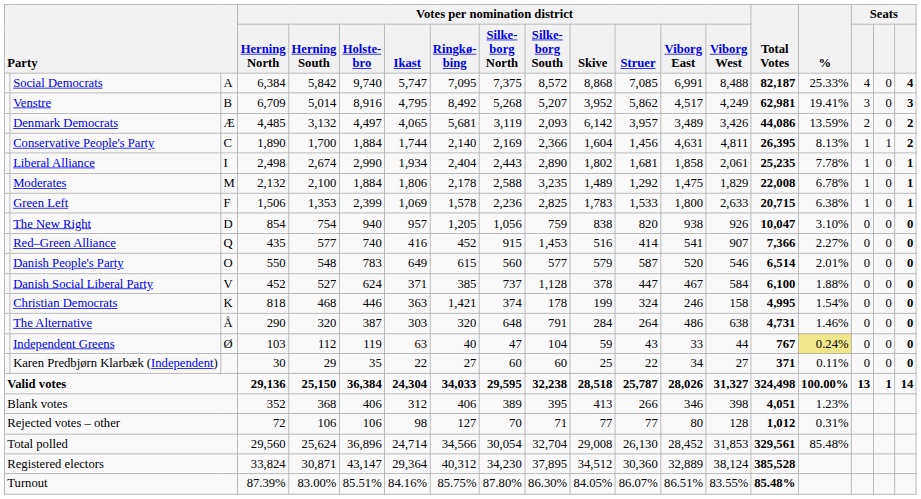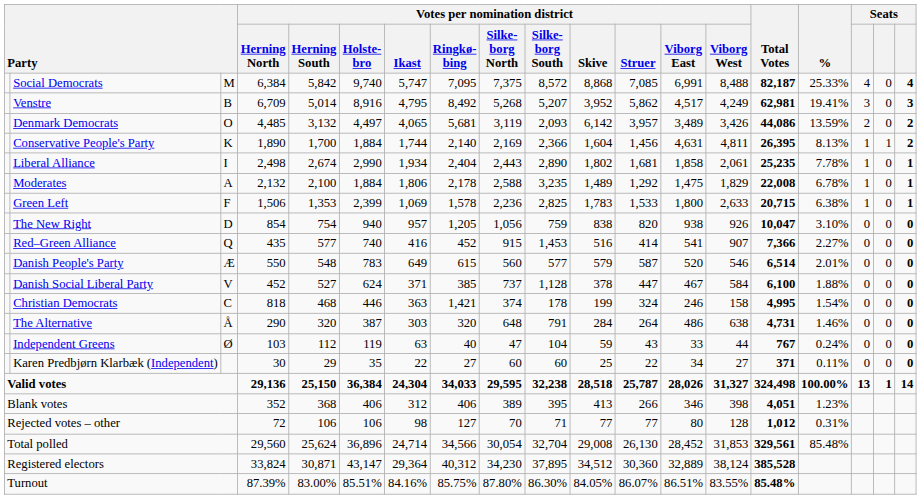 <table class="wikitable" border="1" style="text-align:right;">
 <tr>
 <th style="text-align:left;" valign=bottom rowspan=2 colspan=3>Party</th>
 <th colspan=11>Votes per nomination district</th>
 <th align=center valign=bottom rowspan=2 width="50">Total Votes</th>
 <th align=center valign=bottom rowspan=2 width="50">%</th>
 <th colspan=3>Seats</th>
 </tr>
 <tr>
 <th align=center valign=bottom width="50"><a href='#'>Herning</a> North</th>
 <th align=center valign=bottom width="50"><a href='#'>Herning</a> South</th>
 <th align=center valign=bottom width="50"><a href='#'>Holste- bro</a></th>
 <th align=center valign=bottom width="50"><a href='#'>Ikast</a></th>
 <th align=center valign=bottom width="50"><a href='#'>Ringkø- bing</a></th>
 <th align=center valign=bottom width="50"><a href='#'>Silke- borg</a> North</th>
 <th align=center valign=bottom width="50"><a href='#'>Silke- borg</a> South</th>
 <th align=center valign=bottom width="50">Skive</th>
 <th align=center valign=bottom width="50"><a href='#'>Struer</a></th>
 <th align=center valign=bottom width="50"><a href='#'>Viborg</a> East</th>
 <th align=center valign=bottom width="50"><a href='#'>Viborg</a> West</th>
 <th align=center valign=bottom width="20"><small></small></th>
 <th align=center valign=bottom width="20"><small><a href='#'></a></small></th>
 <th align=center valign=bottom width="20"><small></small></th>
 </tr>
 <tr>
 <td></td>
 <td align=left><a href='#'>Social Democrats</a></td>
-<td align=left>A</td>
+<td align=left>M</td>
 <td>6,384</td>
 <td>5,842</td>
 <td>9,740</td>
 <td>5,747</td>
 <td>7,095</td>
 <td>7,375</td>
 <td>8,572</td>
 <td>8,868</td>
 <td>7,085</td>
 <td>6,991</td>
 <td>8,488</td>
 <td><strong>82,187</strong></td>
 <td>25.33%</td>
 <td>4</td>
 <td>0</td>
 <td><strong>4</strong></td>
 </tr>
 <tr>
 <td></td>
 <td align=left><a href='#'>Venstre</a></td>
 <td align=left>B</td>
 <td>6,709</td>
 <td>5,014</td>
 <td>8,916</td>
 <td>4,795</td>
 <td>8,492</td>
 <td>5,268</td>
 <td>5,207</td>
 <td>3,952</td>
 <td>5,862</td>
 <td>4,517</td>
 <td>4,249</td>
 <td><strong>62,981</strong></td>
 <td>19.41%</td>
 <td>3</td>
 <td>0</td>
 <td><strong>3</strong></td>
 </tr>
 <tr>
 <td></td>
 <td align=left><a href='#'>Denmark Democrats</a></td>
-<td align=left>Æ</td>
+<td align=left>O</td>
 <td>4,485</td>
 <td>3,132</td>
 <td>4,497</td>
 <td>4,065</td>
 <td>5,681</td>
 <td>3,119</td>
 <td>2,093</td>
 <td>6,142</td>
 <td>3,957</td>
 <td>3,489</td>
 <td>3,426</td>
 <td><strong>44,086</strong></td>
 <td>13.59%</td>
 <td>2</td>
 <td>0</td>
 <td><strong>2</strong></td>
 </tr>
 <tr>
 <td></td>
 <td align=left style="white-space: nowrap;"><a href='#'>Conservative People's Party</a></td>
-<td align=left>C</td>
+<td align=left>K</td>
 <td>1,890</td>
 <td>1,700</td>
 <td>1,884</td>
 <td>1,744</td>
 <td>2,140</td>
 <td>2,169</td>
 <td>2,366</td>
 <td>1,604</td>
 <td>1,456</td>
 <td>4,631</td>
 <td>4,811</td>
 <td><strong>26,395</strong></td>
 <td>8.13%</td>
 <td>1</td>
 <td>1</td>
 <td><strong>2</strong></td>
 </tr>
 <tr>
 <td></td>
 <td align=left><a href='#'>Liberal Alliance</a></td>
 <td align=left>I</td>
 <td>2,498</td>
 <td>2,674</td>
 <td>2,990</td>
 <td>1,934</td>
 <td>2,404</td>
 <td>2,443</td>
 <td>2,890</td>
 <td>1,802</td>
 <td>1,681</td>
 <td>1,858</td>
 <td>2,061</td>
 <td><strong>25,235</strong></td>
 <td>7.78%</td>
 <td>1</td>
 <td>0</td>
 <td><strong>1</strong></td>
 </tr>
 <tr>
 <td></td>
 <td align=left><a href='#'>Moderates</a></td>
-<td align=left>M</td>
+<td align=left>A</td>
 <td>2,132</td>
 <td>2,100</td>
 <td>1,884</td>
 <td>1,806</td>
 <td>2,178</td>
 <td>2,588</td>
 <td>3,235</td>
 <td>1,489</td>
 <td>1,292</td>
 <td>1,475</td>
 <td>1,829</td>
 <td><strong>22,008</strong></td>
 <td>6.78%</td>
 <td>1</td>
 <td>0</td>
 <td><strong>1</strong></td>
 </tr>
 <tr>
 <td></td>
 <td align=left><a href='#'>Green Left</a></td>
 <td align=left>F</td>
 <td>1,506</td>
 <td>1,353</td>
 <td>2,399</td>
 <td>1,069</td>
 <td>1,578</td>
 <td>2,236</td>
 <td>2,825</td>
 <td>1,783</td>
 <td>1,533</td>
 <td>1,800</td>
 <td>2,633</td>
 <td><strong>20,715</strong></td>
 <td>6.38%</td>
 <td>1</td>
 <td>0</td>
 <td><strong>1</strong></td>
 </tr>
 <tr>
 <td></td>
 <td align=left><a href='#'>The New Right</a></td>
 <td align=left>D</td>
 <td>854</td>
 <td>754</td>
 <td>940</td>
 <td>957</td>
 <td>1,205</td>
 <td>1,056</td>
 <td>759</td>
 <td>838</td>
 <td>820</td>
 <td>938</td>
 <td>926</td>
 <td><strong>10,047</strong></td>
 <td>3.10%</td>
 <td>0</td>
 <td>0</td>
 <td><strong>0</strong></td>
 </tr>
 <tr>
 <td></td>
 <td align=left><a href='#'>Red–Green Alliance</a></td>
 <td align=left>Q</td>
 <td>435</td>
 <td>577</td>
 <td>740</td>
 <td>416</td>
 <td>452</td>
 <td>915</td>
 <td>1,453</td>
 <td>516</td>
 <td>414</td>
 <td>541</td>
 <td>907</td>
 <td><strong>7,366</strong></td>
 <td>2.27%</td>
 <td>0</td>
 <td>0</td>
 <td><strong>0</strong></td>
 </tr>
 <tr>
 <td></td>
 <td align=left><a href='#'>Danish People's Party</a></td>
-<td align=left>O</td>
+<td align=left>Æ</td>
 <td>550</td>
 <td>548</td>
 <td>783</td>
 <td>649</td>
 <td>615</td>
 <td>560</td>
 <td>577</td>
 <td>579</td>
 <td>587</td>
 <td>520</td>
 <td>546</td>
 <td><strong>6,514</strong></td>
 <td>2.01%</td>
 <td>0</td>
 <td>0</td>
 <td><strong>0</strong></td>
 </tr>
 <tr>
 <td></td>
 <td align=left><a href='#'>Danish Social Liberal Party</a></td>
 <td align=left>V</td>
 <td>452</td>
 <td>527</td>
 <td>624</td>
 <td>371</td>
 <td>385</td>
 <td>737</td>
 <td>1,128</td>
 <td>378</td>
 <td>447</td>
 <td>467</td>
 <td>584</td>
 <td><strong>6,100</strong></td>
 <td>1.88%</td>
 <td>0</td>
 <td>0</td>
 <td><strong>0</strong></td>
 </tr>
 <tr>
 <td></td>
 <td align=left><a href='#'>Christian Democrats</a></td>
-<td align=left>K</td>
+<td align=left>C</td>
 <td>818</td>
 <td>468</td>
 <td>446</td>
 <td>363</td>
 <td>1,421</td>
 <td>374</td>
 <td>178</td>
 <td>199</td>
 <td>324</td>
 <td>246</td>
 <td>158</td>
 <td><strong>4,995</strong></td>
 <td>1.54%</td>
 <td>0</td>
 <td>0</td>
 <td><strong>0</strong></td>
 </tr>
 <tr>
 <td></td>
 <td align=left><a href='#'>The Alternative</a></td>
 <td align=left>Å</td>
 <td>290</td>
 <td>320</td>
 <td>387</td>
 <td>303</td>
 <td>320</td>
 <td>648</td>
 <td>791</td>
 <td>284</td>
 <td>264</td>
 <td>486</td>
 <td>638</td>
 <td><strong>4,731</strong></td>
 <td>1.46%</td>
 <td>0</td>
 <td>0</td>
 <td><strong>0</strong></td>
 </tr>
 <tr>
 <td></td>
 <td align=left><a href='#'>Independent Greens</a></td>
 <td align=left>Ø</td>
 <td>103</td>
 <td>112</td>
 <td>119</td>
 <td>63</td>
 <td>40</td>
 <td>47</td>
 <td>104</td>
 <td>59</td>
 <td>43</td>
 <td>33</td>
 <td>44</td>
 <td><strong>767</strong></td>
-<td style="background: khaki;">0.24%</td>
+<td>0.24%</td>
 <td>0</td>
 <td>0</td>
 <td><strong>0</strong></td>
 </tr>
 <tr>
 <td></td>
 <td align=left>Karen Predbjørn Klarbæk (<a href='#'>Independent</a>)</td>
 <td></td>
 <td>30</td>
 <td>29</td>
 <td>35</td>
 <td>22</td>
 <td>27</td>
 <td>60</td>
 <td>60</td>
 <td>25</td>
 <td>22</td>
 <td>34</td>
 <td>27</td>
 <td><strong>371</strong></td>
 <td>0.11%</td>
 <td>0</td>
 <td>0</td>
 <td><strong>0</strong></td>
 </tr>
 <tr style="font-weight:bold">
 <td align=left colspan=3>Valid votes</td>
 <td>29,136</td>
 <td>25,150</td>
 <td>36,384</td>
 <td>24,304</td>
 <td>34,033</td>
 <td>29,595</td>
 <td>32,238</td>
 <td>28,518</td>
 <td>25,787</td>
 <td>28,026</td>
 <td>31,327</td>
 <td>324,498</td>
 <td>100.00%</td>
 <td>13</td>
 <td>1</td>
 <td>14</td>
 </tr>
 <tr>
 <td align=left colspan=3>Blank votes</td>
 <td>352</td>
 <td>368</td>
 <td>406</td>
 <td>312</td>
 <td>406</td>
 <td>389</td>
 <td>395</td>
 <td>413</td>
 <td>266</td>
 <td>346</td>
 <td>398</td>
 <td><strong>4,051</strong></td>
 <td>1.23%</td>
 <td></td>
 <td></td>
 <td></td>
 </tr>
 <tr>
 <td align=left colspan=3>Rejected votes – other</td>
 <td>72</td>
 <td>106</td>
 <td>106</td>
 <td>98</td>
 <td>127</td>
 <td>70</td>
 <td>71</td>
 <td>77</td>
 <td>77</td>
 <td>80</td>
 <td>128</td>
 <td><strong>1,012</strong></td>
 <td>0.31%</td>
 <td></td>
 <td></td>
 <td></td>
 </tr>
 <tr>
 <td align=left colspan=3>Total polled</td>
 <td>29,560</td>
 <td>25,624</td>
 <td>36,896</td>
 <td>24,714</td>
 <td>34,566</td>
 <td>30,054</td>
 <td>32,704</td>
 <td>29,008</td>
 <td>26,130</td>
 <td>28,452</td>
 <td>31,853</td>
 <td><strong>329,561</strong></td>
 <td>85.48%</td>
 <td></td>
 <td></td>
 <td></td>
 </tr>
 <tr>
 <td align=left colspan=3>Registered electors</td>
 <td>33,824</td>
 <td>30,871</td>
 <td>43,147</td>
 <td>29,364</td>
 <td>40,312</td>
 <td>34,230</td>
 <td>37,895</td>
 <td>34,512</td>
 <td>30,360</td>
 <td>32,889</td>
 <td>38,124</td>
 <td><strong>385,528</strong></td>
 <td></td>
 <td></td>
 <td></td>
 <td></td>
 </tr>
 <tr>
 <td align=left colspan=3>Turnout</td>
 <td>87.39%</td>
 <td>83.00%</td>
 <td>85.51%</td>
 <td>84.16%</td>
 <td>85.75%</td>
 <td>87.80%</td>
 <td>86.30%</td>
 <td>84.05%</td>
 <td>86.07%</td>
 <td>86.51%</td>
 <td>83.55%</td>
 <td><strong>85.48%</strong></td>
 <td></td>
 <td></td>
 <td></td>
 <td></td>
 </tr>
 </table>
